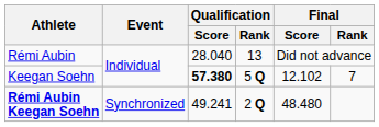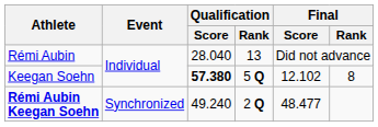 <table class=wikitable style=font-size:90%;text-align:center>
 <tr>
 <th rowspan=2>Athlete</th>
 <th rowspan=2>Event</th>
 <th colspan=2>Qualification</th>
 <th colspan=2>Final</th>
 </tr>
 <tr style=font-size:95%>
 <th>Score</th>
 <th>Rank</th>
 <th>Score</th>
 <th>Rank</th>
 </tr>
 <tr>
 <td align=left><a href='#'>Rémi Aubin</a></td>
 <td align=left rowspan=2><a href='#'>Individual</a></td>
 <td>28.040</td>
 <td>13</td>
 <td colspan=2>Did not advance</td>
 </tr>
 <tr>
 <td align=left><a href='#'>Keegan Soehn</a></td>
 <td><strong>57.380</strong></td>
 <td>5 <strong>Q</strong></td>
 <td>12.102</td>
-<td>7</td>
+<td>8</td>
 </tr>
 <tr>
 <td align=left><strong><a href='#'>Rémi Aubin</a><br><a href='#'>Keegan Soehn</a></strong></td>
 <td align=left><a href='#'>Synchronized</a></td>
-<td>49.241</td>
+<td>49.240</td>
 <td>2 <strong>Q</strong></td>
-<td>48.480</td>
+<td>48.477</td>
 <td></td>
 </tr>
 </table>
